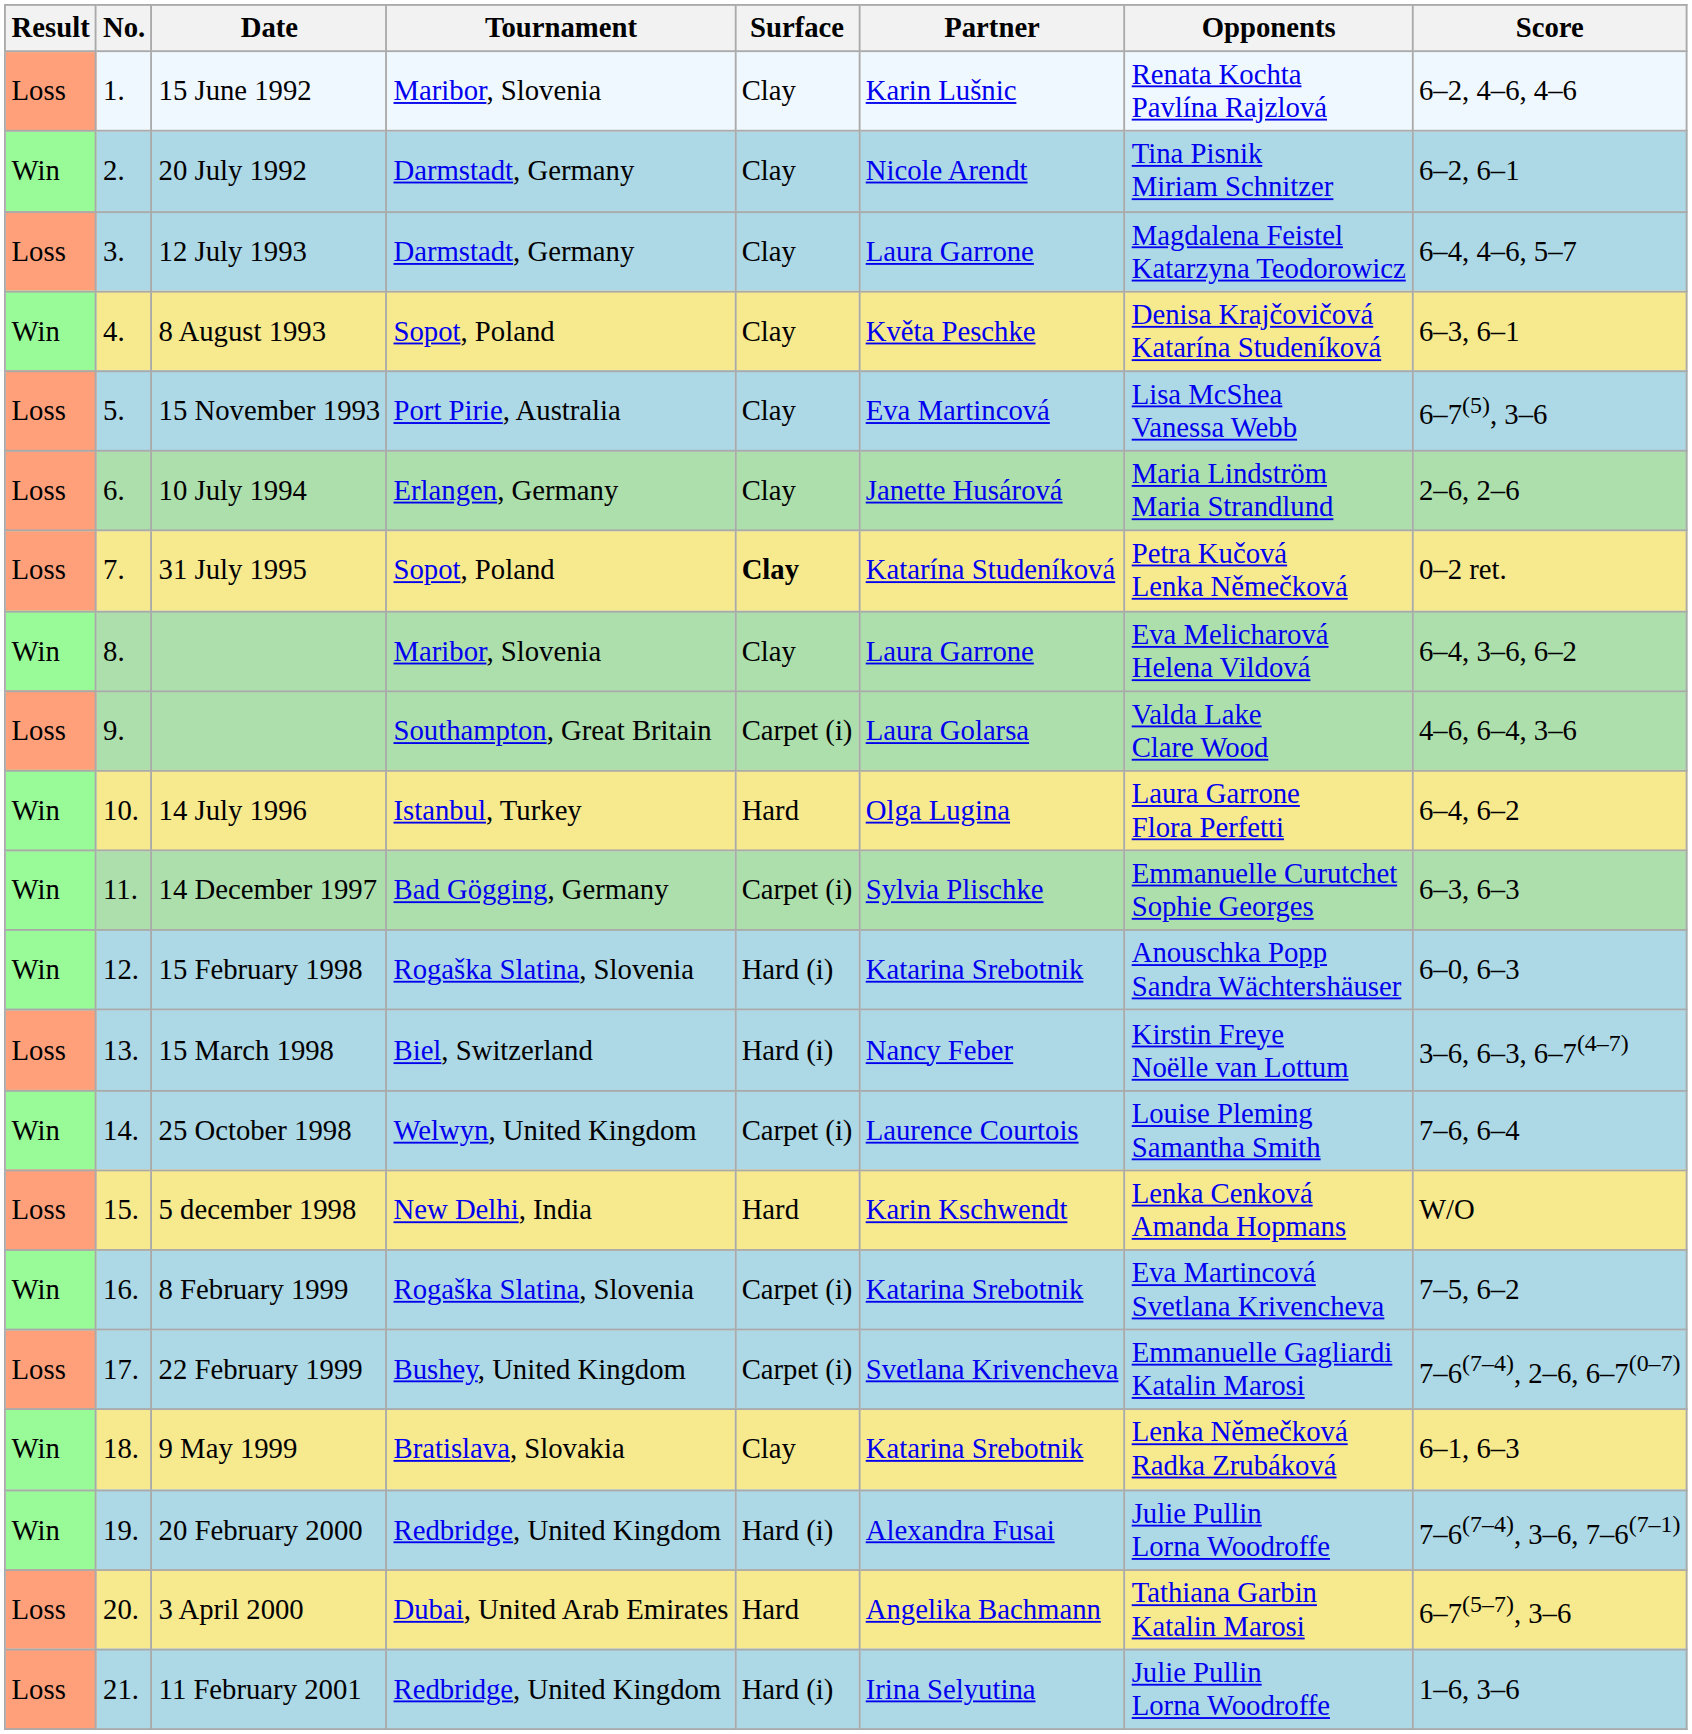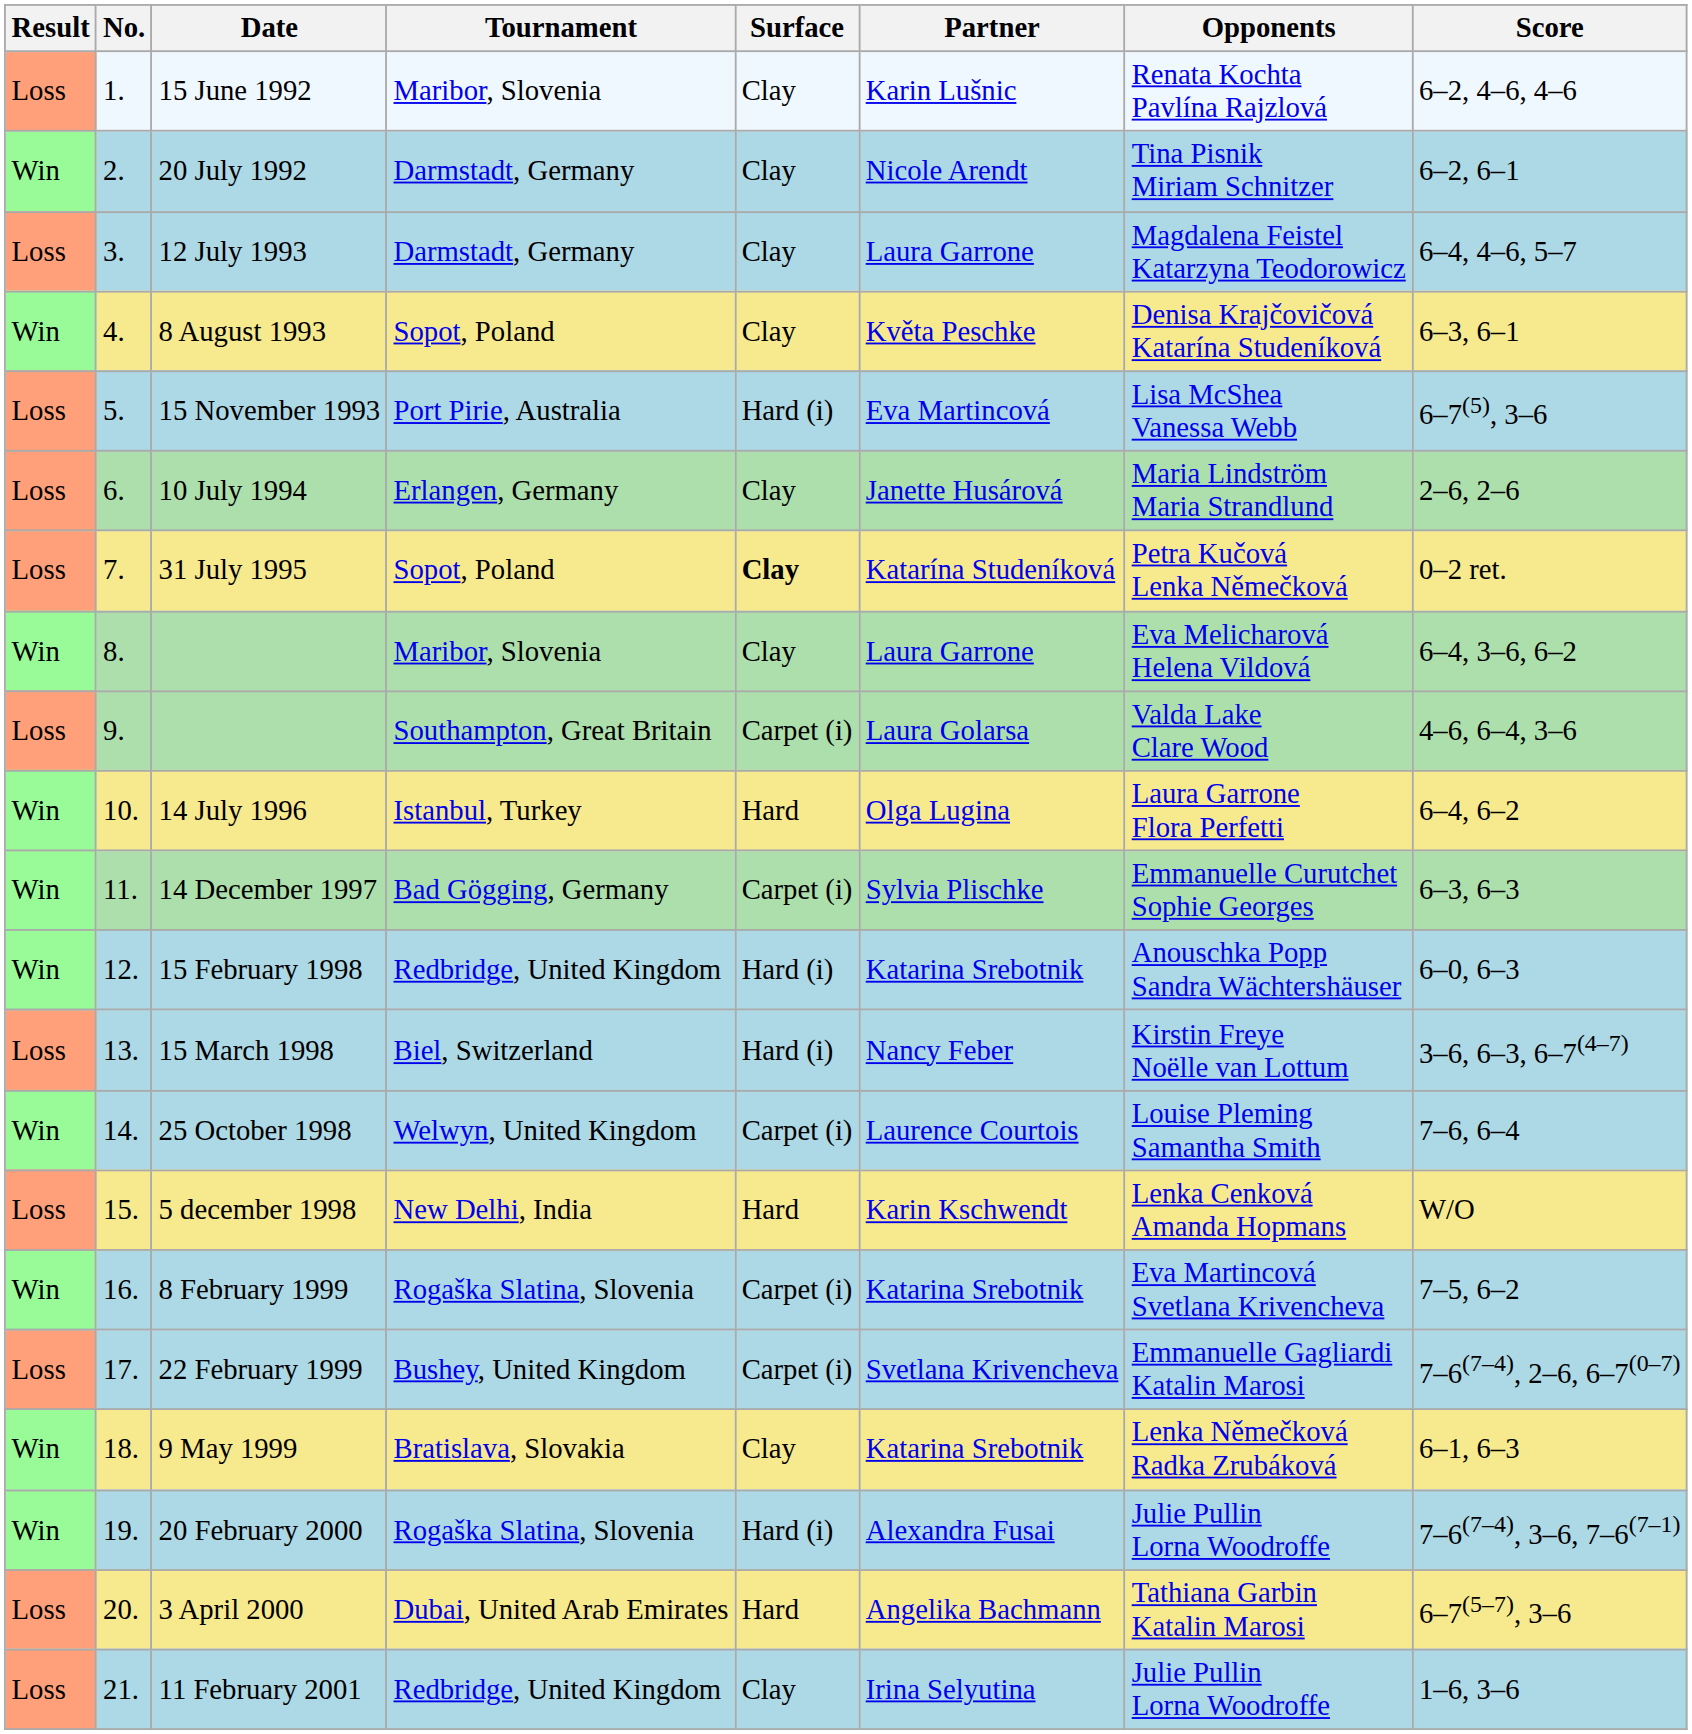 <table class="sortable wikitable" style="font-size:97%;">
 <tr>
 <th>Result</th>
 <th>No.</th>
 <th>Date</th>
 <th>Tournament</th>
 <th>Surface</th>
 <th>Partner</th>
 <th>Opponents</th>
 <th>Score</th>
 </tr>
 <tr style="background:#f0f8ff;">
 <td style="background:#ffa07a;">Loss</td>
 <td>1.</td>
 <td>15 June 1992</td>
 <td><a href='#'>Maribor</a>, Slovenia</td>
 <td>Clay</td>
 <td> <a href='#'>Karin Lušnic</a></td>
 <td> <a href='#'>Renata Kochta</a> <br>  <a href='#'>Pavlína Rajzlová</a></td>
 <td>6–2, 4–6, 4–6</td>
 </tr>
 <tr style="background:lightblue;">
 <td style="background:#98fb98;">Win</td>
 <td>2.</td>
 <td>20 July 1992</td>
 <td><a href='#'>Darmstadt</a>, Germany</td>
 <td>Clay</td>
 <td> <a href='#'>Nicole Arendt</a></td>
 <td> <a href='#'>Tina Pisnik</a> <br>  <a href='#'>Miriam Schnitzer</a></td>
 <td>6–2, 6–1</td>
 </tr>
 <tr bgcolor="lightblue">
 <td style="background:#ffa07a;">Loss</td>
 <td>3.</td>
 <td>12 July 1993</td>
 <td><a href='#'>Darmstadt</a>, Germany</td>
 <td>Clay</td>
 <td> <a href='#'>Laura Garrone</a></td>
 <td> <a href='#'>Magdalena Feistel</a><br>  <a href='#'>Katarzyna Teodorowicz</a></td>
 <td>6–4, 4–6, 5–7</td>
 </tr>
 <tr bgcolor="#F7E98E">
 <td style="background:#98fb98;">Win</td>
 <td>4.</td>
 <td>8 August 1993</td>
 <td><a href='#'>Sopot</a>, Poland</td>
 <td>Clay</td>
 <td> <a href='#'>Květa Peschke</a></td>
 <td> <a href='#'>Denisa Krajčovičová</a> <br>  <a href='#'>Katarína Studeníková</a></td>
 <td>6–3, 6–1</td>
 </tr>
 <tr bgcolor="lightblue">
 <td style="background:#ffa07a;">Loss</td>
 <td>5.</td>
 <td>15 November 1993</td>
 <td><a href='#'>Port Pirie</a>, Australia</td>
-<td>Clay</td>
+<td>Hard (i)</td>
 <td> <a href='#'>Eva Martincová</a></td>
 <td> <a href='#'>Lisa McShea</a> <br>  <a href='#'>Vanessa Webb</a></td>
 <td>6–7<sup>(5)</sup>, 3–6</td>
 </tr>
 <tr style="background:#addfad;">
 <td style="background:#ffa07a;">Loss</td>
 <td>6.</td>
 <td>10 July 1994</td>
 <td><a href='#'>Erlangen</a>, Germany</td>
 <td>Clay</td>
 <td> <a href='#'>Janette Husárová</a></td>
 <td> <a href='#'>Maria Lindström</a> <br>  <a href='#'>Maria Strandlund</a></td>
 <td>2–6, 2–6</td>
 </tr>
 <tr bgcolor="#F7E98E">
 <td style="background:#ffa07a;">Loss</td>
 <td>7.</td>
 <td>31 July 1995</td>
 <td><a href='#'>Sopot</a>, Poland</td>
 <td><strong>Clay</strong></td>
 <td> <a href='#'>Katarína Studeníková</a></td>
 <td> <a href='#'>Petra Kučová</a><br>  <a href='#'>Lenka Němečková</a></td>
 <td>0–2 ret.</td>
 </tr>
 <tr style="background:#addfad;">
 <td style="background:#98fb98;">Win</td>
 <td>8.</td>
 <td></td>
 <td><a href='#'>Maribor</a>, Slovenia</td>
 <td>Clay</td>
 <td> <a href='#'>Laura Garrone</a></td>
 <td> <a href='#'>Eva Melicharová</a>  <br>  <a href='#'>Helena Vildová</a></td>
 <td>6–4, 3–6, 6–2</td>
 </tr>
 <tr style="background:#addfad;">
 <td style="background:#ffa07a;">Loss</td>
 <td>9.</td>
 <td></td>
 <td><a href='#'>Southampton</a>, Great Britain</td>
 <td>Carpet (i)</td>
 <td> <a href='#'>Laura Golarsa</a></td>
 <td> <a href='#'>Valda Lake</a> <br>  <a href='#'>Clare Wood</a></td>
 <td>4–6, 6–4, 3–6</td>
 </tr>
 <tr style="background:#f7e98e;">
 <td style="background:#98fb98;">Win</td>
 <td>10.</td>
 <td>14 July 1996</td>
 <td><a href='#'>Istanbul</a>, Turkey</td>
 <td>Hard</td>
 <td> <a href='#'>Olga Lugina</a></td>
 <td> <a href='#'>Laura Garrone</a> <br>  <a href='#'>Flora Perfetti</a></td>
 <td>6–4, 6–2</td>
 </tr>
 <tr style="background:#addfad;">
 <td style="background:#98fb98;">Win</td>
 <td>11.</td>
 <td>14 December 1997</td>
 <td><a href='#'>Bad Gögging</a>, Germany</td>
 <td>Carpet (i)</td>
 <td> <a href='#'>Sylvia Plischke</a></td>
 <td> <a href='#'>Emmanuelle Curutchet</a> <br>  <a href='#'>Sophie Georges</a></td>
 <td>6–3, 6–3</td>
 </tr>
 <tr style="background:lightblue;">
 <td style="background:#98fb98;">Win</td>
 <td>12.</td>
 <td>15 February 1998</td>
-<td><a href='#'>Rogaška Slatina</a>, Slovenia</td>
+<td><a href='#'>Redbridge</a>, United Kingdom</td>
 <td>Hard (i)</td>
 <td> <a href='#'>Katarina Srebotnik</a></td>
 <td> <a href='#'>Anouschka Popp</a> <br>  <a href='#'>Sandra Wächtershäuser</a></td>
 <td>6–0, 6–3</td>
 </tr>
 <tr style="background:lightblue;">
 <td style="background:#ffa07a;">Loss</td>
 <td>13.</td>
 <td>15 March 1998</td>
 <td><a href='#'>Biel</a>, Switzerland</td>
 <td>Hard (i)</td>
 <td> <a href='#'>Nancy Feber</a></td>
 <td> <a href='#'>Kirstin Freye</a> <br>  <a href='#'>Noëlle van Lottum</a></td>
 <td>3–6, 6–3, 6–7<sup>(4–7)</sup></td>
 </tr>
 <tr style="background:lightblue;">
 <td style="background:#98fb98;">Win</td>
 <td>14.</td>
 <td>25 October 1998</td>
 <td><a href='#'>Welwyn</a>, United Kingdom</td>
 <td>Carpet (i)</td>
 <td> <a href='#'>Laurence Courtois</a></td>
 <td> <a href='#'>Louise Pleming</a> <br>  <a href='#'>Samantha Smith</a></td>
 <td>7–6, 6–4</td>
 </tr>
 <tr style="background:#f7e98e;">
 <td style="background:#ffa07a;">Loss</td>
 <td>15.</td>
 <td>5 december 1998</td>
 <td><a href='#'>New Delhi</a>, India</td>
 <td>Hard</td>
 <td> <a href='#'>Karin Kschwendt</a></td>
 <td> <a href='#'>Lenka Cenková</a> <br>  <a href='#'>Amanda Hopmans</a></td>
 <td>W/O</td>
 </tr>
 <tr bgcolor="lightblue">
 <td style="background:#98fb98;">Win</td>
 <td>16.</td>
 <td>8 February 1999</td>
 <td><a href='#'>Rogaška Slatina</a>, Slovenia</td>
 <td>Carpet (i)</td>
 <td> <a href='#'>Katarina Srebotnik</a></td>
 <td> <a href='#'>Eva Martincová</a> <br> <a href='#'>Svetlana Krivencheva</a></td>
 <td>7–5, 6–2</td>
 </tr>
 <tr bgcolor="lightblue">
 <td style="background:#ffa07a;">Loss</td>
 <td>17.</td>
 <td>22 February 1999</td>
 <td><a href='#'>Bushey</a>, United Kingdom</td>
 <td>Carpet (i)</td>
 <td> <a href='#'>Svetlana Krivencheva</a></td>
 <td> <a href='#'>Emmanuelle Gagliardi</a> <br> <a href='#'>Katalin Marosi</a></td>
 <td>7–6<sup>(7–4)</sup>, 2–6, 6–7<sup>(0–7)</sup></td>
 </tr>
 <tr bgcolor="#F7E98E">
 <td style="background:#98fb98;">Win</td>
 <td>18.</td>
 <td>9 May 1999</td>
 <td><a href='#'>Bratislava</a>, Slovakia</td>
 <td>Clay</td>
 <td> <a href='#'>Katarina Srebotnik</a></td>
 <td> <a href='#'>Lenka Němečková</a>  <br>  <a href='#'>Radka Zrubáková</a></td>
 <td>6–1, 6–3</td>
 </tr>
 <tr bgcolor="lightblue">
 <td style="background:#98fb98;">Win</td>
 <td>19.</td>
 <td>20 February 2000</td>
-<td><a href='#'>Redbridge</a>, United Kingdom</td>
+<td><a href='#'>Rogaška Slatina</a>, Slovenia</td>
 <td>Hard (i)</td>
 <td> <a href='#'>Alexandra Fusai</a></td>
 <td> <a href='#'>Julie Pullin</a>  <br>  <a href='#'>Lorna Woodroffe</a></td>
 <td>7–6<sup>(7–4)</sup>, 3–6, 7–6<sup>(7–1)</sup></td>
 </tr>
 <tr style="background:#f7e98e;">
 <td style="background:#ffa07a;">Loss</td>
 <td>20.</td>
 <td>3 April 2000</td>
 <td><a href='#'>Dubai</a>, United Arab Emirates</td>
 <td>Hard</td>
 <td> <a href='#'>Angelika Bachmann</a></td>
 <td> <a href='#'>Tathiana Garbin</a> <br>  <a href='#'>Katalin Marosi</a></td>
 <td>6–7<sup>(5–7)</sup>, 3–6</td>
 </tr>
 <tr style="background:lightblue;">
 <td style="background:#ffa07a;">Loss</td>
 <td>21.</td>
 <td>11 February 2001</td>
 <td><a href='#'>Redbridge</a>, United Kingdom</td>
-<td>Hard (i)</td>
+<td>Clay</td>
 <td> <a href='#'>Irina Selyutina</a></td>
 <td> <a href='#'>Julie Pullin</a> <br>  <a href='#'>Lorna Woodroffe</a></td>
 <td>1–6, 3–6</td>
 </tr>
 </table>
